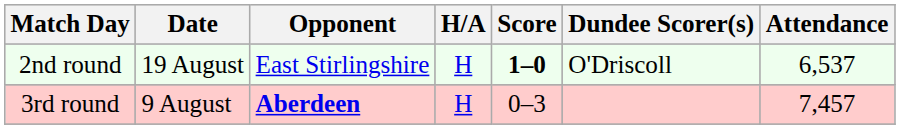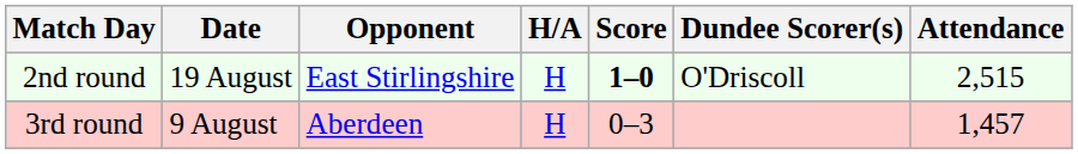 <table class="wikitable" style="text-align:center">
 <tr>
 <th>Match Day</th>
 <th>Date</th>
 <th>Opponent</th>
 <th>H/A</th>
 <th>Score</th>
 <th>Dundee Scorer(s)</th>
 <th>Attendance</th>
 </tr>
 <tr bgcolor="#EEFFEE">
 <td>2nd round</td>
 <td align="left">19 August</td>
 <td align="left"><a href='#'>East Stirlingshire</a></td>
 <td><a href='#'>H</a></td>
 <td><strong>1–0</strong></td>
 <td align="left">O'Driscoll</td>
-<td>6,537</td>
+<td>2,515</td>
 </tr>
 <tr bgcolor="FFCCCC">
 <td>3rd round</td>
 <td align="left">9 August</td>
-<td align="left"><strong><a href='#'>Aberdeen</a></strong></td>
+<td align="left"><a href='#'>Aberdeen</a></td>
 <td><a href='#'>H</a></td>
 <td>0–3</td>
 <td align="left"></td>
-<td>7,457</td>
+<td>1,457</td>
 </tr>
 </table>
